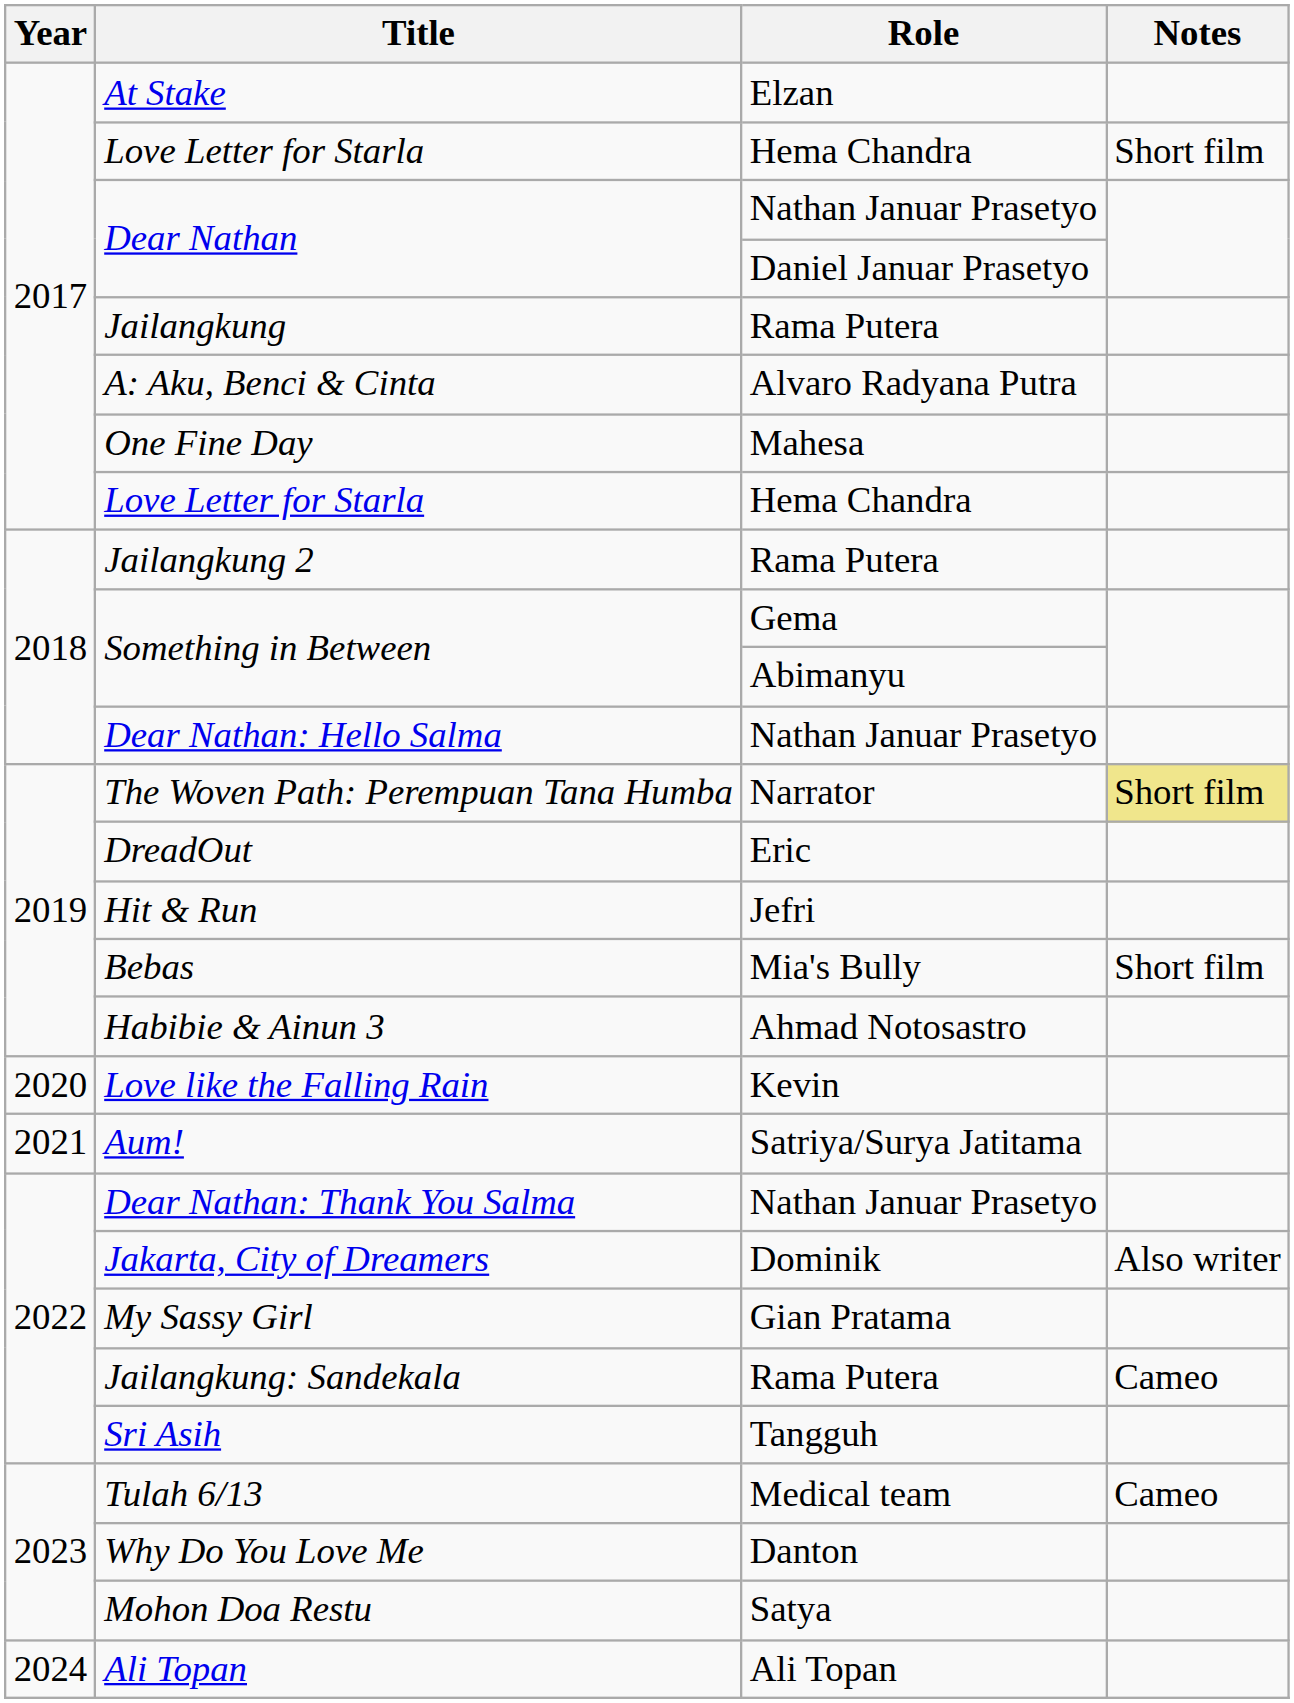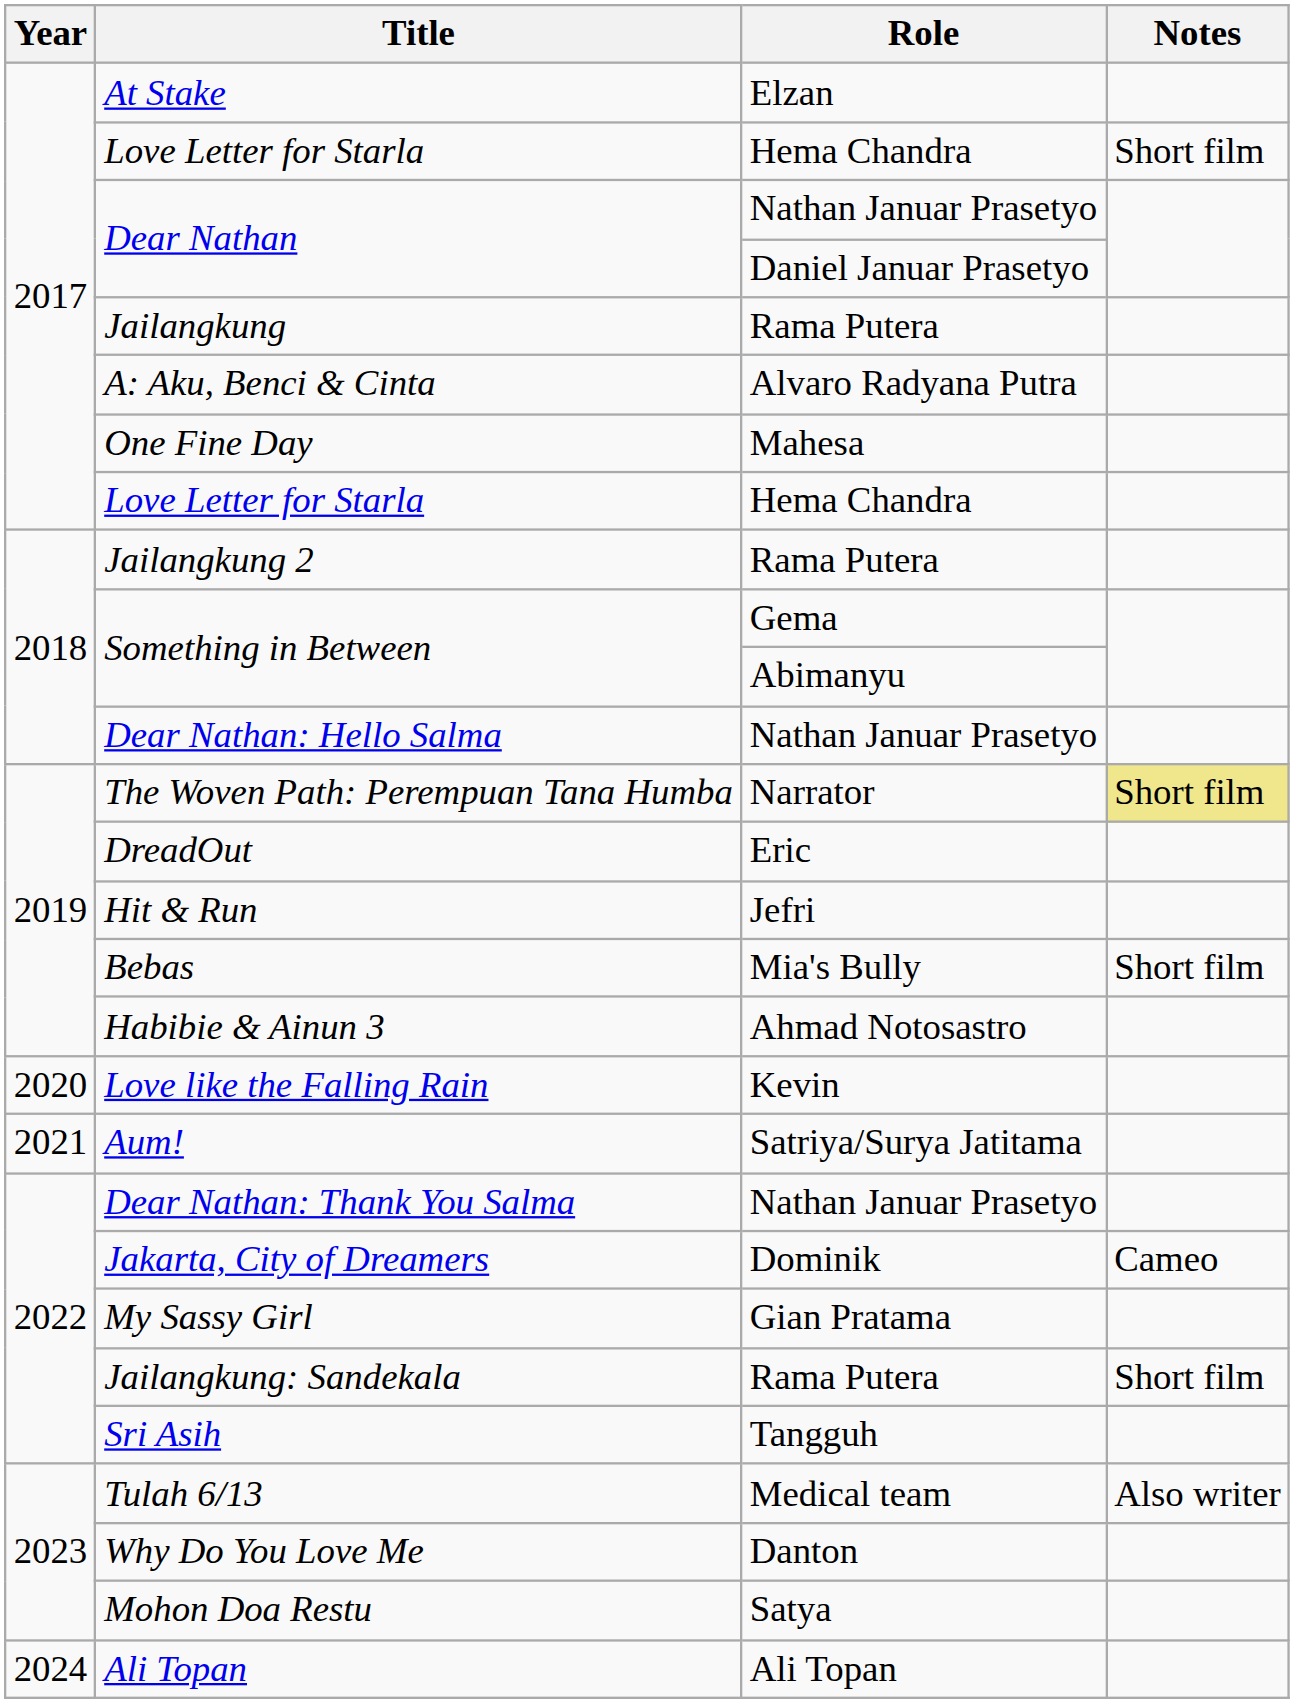 <table class="wikitable unsortable">
 <tr>
 <th>Year</th>
 <th>Title</th>
 <th>Role</th>
 <th>Notes</th>
 </tr>
 <tr>
 <td rowspan="8">2017</td>
 <td><em><a href='#'>At Stake</a></em></td>
 <td>Elzan</td>
 <td></td>
 </tr>
 <tr>
 <td><em>Love Letter for Starla</em></td>
 <td>Hema Chandra</td>
 <td>Short film</td>
 </tr>
 <tr>
 <td rowspan="2"><em><a href='#'>Dear Nathan</a></em></td>
 <td>Nathan Januar Prasetyo</td>
 <td rowspan="2"></td>
 </tr>
 <tr>
 <td>Daniel Januar Prasetyo</td>
 </tr>
 <tr>
 <td><em>Jailangkung</em></td>
 <td>Rama Putera</td>
 <td></td>
 </tr>
 <tr>
 <td><em>A: Aku, Benci & Cinta</em></td>
 <td>Alvaro Radyana Putra</td>
 <td></td>
 </tr>
 <tr>
 <td><em>One Fine Day</em></td>
 <td>Mahesa</td>
 <td></td>
 </tr>
 <tr>
 <td><em><a href='#'>Love Letter for Starla</a></em></td>
 <td>Hema Chandra</td>
 <td></td>
 </tr>
 <tr>
 <td rowspan="4">2018</td>
 <td><em>Jailangkung 2</em></td>
 <td>Rama Putera</td>
 <td></td>
 </tr>
 <tr>
 <td rowspan="2"><em>Something in Between</em></td>
 <td>Gema</td>
 <td rowspan="2"></td>
 </tr>
 <tr>
 <td>Abimanyu</td>
 </tr>
 <tr>
 <td><em><a href='#'>Dear Nathan: Hello Salma</a></em></td>
 <td>Nathan Januar Prasetyo</td>
 <td></td>
 </tr>
 <tr>
 <td rowspan="5">2019</td>
 <td><em>The Woven Path: Perempuan Tana Humba</em></td>
 <td>Narrator</td>
 <td style="background: khaki;">Short film</td>
 </tr>
 <tr>
 <td><em>DreadOut</em></td>
 <td>Eric</td>
 <td></td>
 </tr>
 <tr>
 <td><em>Hit & Run</em></td>
 <td>Jefri</td>
 <td></td>
 </tr>
 <tr>
 <td><em>Bebas</em></td>
 <td>Mia's Bully</td>
 <td>Short film</td>
 </tr>
 <tr>
 <td><em>Habibie & Ainun 3</em></td>
 <td>Ahmad Notosastro</td>
 <td></td>
 </tr>
 <tr>
 <td>2020</td>
 <td><em><a href='#'>Love like the Falling Rain</a></em></td>
 <td>Kevin</td>
 <td></td>
 </tr>
 <tr>
 <td>2021</td>
 <td><em><a href='#'>Aum!</a></em></td>
 <td>Satriya/Surya Jatitama</td>
 <td></td>
 </tr>
 <tr>
 <td rowspan="5">2022</td>
 <td><em><a href='#'>Dear Nathan: Thank You Salma</a></em></td>
 <td>Nathan Januar Prasetyo</td>
 <td></td>
 </tr>
 <tr>
 <td><em><a href='#'>Jakarta, City of Dreamers</a></em></td>
 <td>Dominik</td>
-<td>Also writer</td>
+<td>Cameo</td>
 </tr>
 <tr>
 <td><em>My Sassy Girl</em></td>
 <td>Gian Pratama</td>
 <td></td>
 </tr>
 <tr>
 <td><em>Jailangkung: Sandekala</em></td>
 <td>Rama Putera</td>
-<td>Cameo</td>
+<td>Short film</td>
 </tr>
 <tr>
 <td><em><a href='#'>Sri Asih</a></em></td>
 <td>Tangguh</td>
 <td></td>
 </tr>
 <tr>
 <td rowspan="3">2023</td>
 <td><em>Tulah 6/13</em></td>
 <td>Medical team</td>
-<td>Cameo</td>
+<td>Also writer</td>
 </tr>
 <tr>
 <td><em>Why Do You Love Me</em></td>
 <td>Danton</td>
 <td></td>
 </tr>
 <tr>
 <td><em>Mohon Doa Restu</em></td>
 <td>Satya</td>
 <td></td>
 </tr>
 <tr>
 <td rowspan="1">2024</td>
 <td><em><a href='#'>Ali Topan</a></em></td>
 <td>Ali Topan</td>
 <td></td>
 </tr>
 <tr>
 </tr>
 </table>
